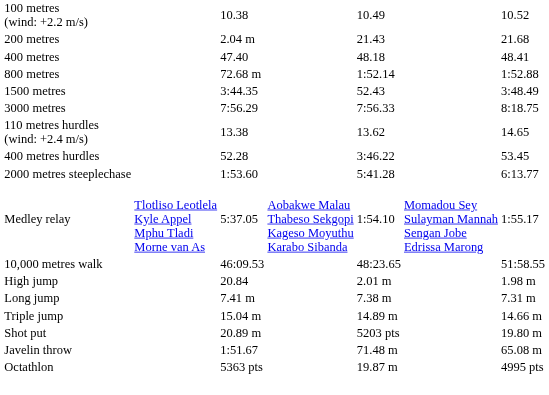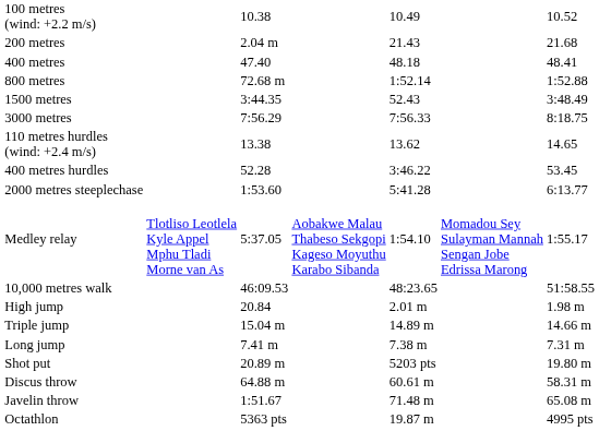 <table>
 <tr>
 <td>100 metres<br>(wind: +2.2 m/s)</td>
 <td></td>
 <td>10.38</td>
 <td></td>
 <td>10.49</td>
 <td></td>
 <td>10.52</td>
 </tr>
 <tr>
 <td>200 metres</td>
 <td></td>
 <td>2.04 m</td>
 <td></td>
 <td>21.43</td>
 <td></td>
 <td>21.68</td>
 </tr>
 <tr>
 <td>400 metres</td>
 <td></td>
 <td>47.40</td>
 <td></td>
 <td>48.18</td>
 <td></td>
 <td>48.41</td>
 </tr>
 <tr>
 <td>800 metres</td>
 <td></td>
 <td>72.68 m</td>
 <td></td>
 <td>1:52.14</td>
 <td></td>
 <td>1:52.88</td>
 </tr>
 <tr>
 <td>1500 metres</td>
 <td></td>
 <td>3:44.35</td>
 <td></td>
 <td>52.43</td>
 <td></td>
 <td>3:48.49</td>
 </tr>
 <tr>
 <td>3000 metres</td>
 <td></td>
 <td>7:56.29</td>
 <td></td>
 <td>7:56.33</td>
 <td></td>
 <td>8:18.75</td>
 </tr>
 <tr>
 <td>110 metres hurdles<br>(wind: +2.4 m/s)</td>
 <td></td>
 <td>13.38 </td>
 <td></td>
 <td>13.62 </td>
 <td></td>
 <td>14.65 </td>
 </tr>
 <tr>
 <td>400 metres hurdles</td>
 <td></td>
 <td>52.28</td>
 <td></td>
 <td>3:46.22</td>
 <td></td>
 <td>53.45</td>
 </tr>
 <tr>
 <td>2000 metres steeplechase</td>
 <td></td>
 <td>1:53.60</td>
 <td></td>
 <td>5:41.28</td>
 <td></td>
 <td>6:13.77</td>
 </tr>
 <tr>
 <td>Medley relay</td>
 <td><br><a href='#'>Tlotliso Leotlela</a><br><a href='#'>Kyle Appel</a><br><a href='#'>Mphu Tladi</a><br><a href='#'>Morne van As</a></td>
 <td>5:37.05</td>
 <td><br><a href='#'>Aobakwe Malau</a><br><a href='#'>Thabeso Sekgopi</a><br><a href='#'>Kageso Moyuthu</a><br><a href='#'>Karabo Sibanda</a></td>
 <td>1:54.10</td>
 <td><br><a href='#'>Momadou Sey</a><br><a href='#'>Sulayman Mannah</a><br><a href='#'>Sengan Jobe</a><br><a href='#'>Edrissa Marong</a></td>
 <td>1:55.17</td>
 </tr>
 <tr>
 <td>10,000 metres walk</td>
 <td></td>
 <td>46:09.53</td>
 <td></td>
 <td>48:23.65</td>
 <td></td>
 <td>51:58.55</td>
 </tr>
 <tr>
 <td>High jump</td>
 <td></td>
 <td>20.84</td>
 <td></td>
 <td>2.01 m</td>
 <td></td>
 <td>1.98 m</td>
 </tr>
 <tr>
+<td>Triple jump</td>
+<td></td>
+<td>15.04 m</td>
+<td></td>
+<td>14.89 m</td>
+<td></td>
+<td>14.66 m</td>
+</tr>
+<tr>
 <td>Long jump</td>
 <td></td>
 <td>7.41 m</td>
 <td></td>
 <td>7.38 m</td>
 <td></td>
 <td>7.31 m</td>
 </tr>
 <tr>
-<td>Triple jump</td>
-<td></td>
-<td>15.04 m</td>
-<td></td>
-<td>14.89 m</td>
-<td></td>
-<td>14.66 m</td>
-</tr>
-<tr>
 <td>Shot put</td>
 <td></td>
 <td>20.89 m</td>
 <td></td>
 <td>5203 pts</td>
 <td></td>
 <td>19.80 m</td>
+</tr>
+<tr>
+<td>Discus throw</td>
+<td></td>
+<td>64.88 m </td>
+<td></td>
+<td>60.61 m</td>
+<td></td>
+<td>58.31 m</td>
 </tr>
 <tr>
 <td>Javelin throw</td>
 <td></td>
 <td>1:51.67</td>
 <td></td>
 <td>71.48 m</td>
 <td></td>
 <td>65.08 m</td>
 </tr>
 <tr>
 <td>Octathlon</td>
 <td></td>
 <td>5363 pts</td>
 <td></td>
 <td>19.87 m</td>
 <td></td>
 <td>4995 pts</td>
 </tr>
 </table>
